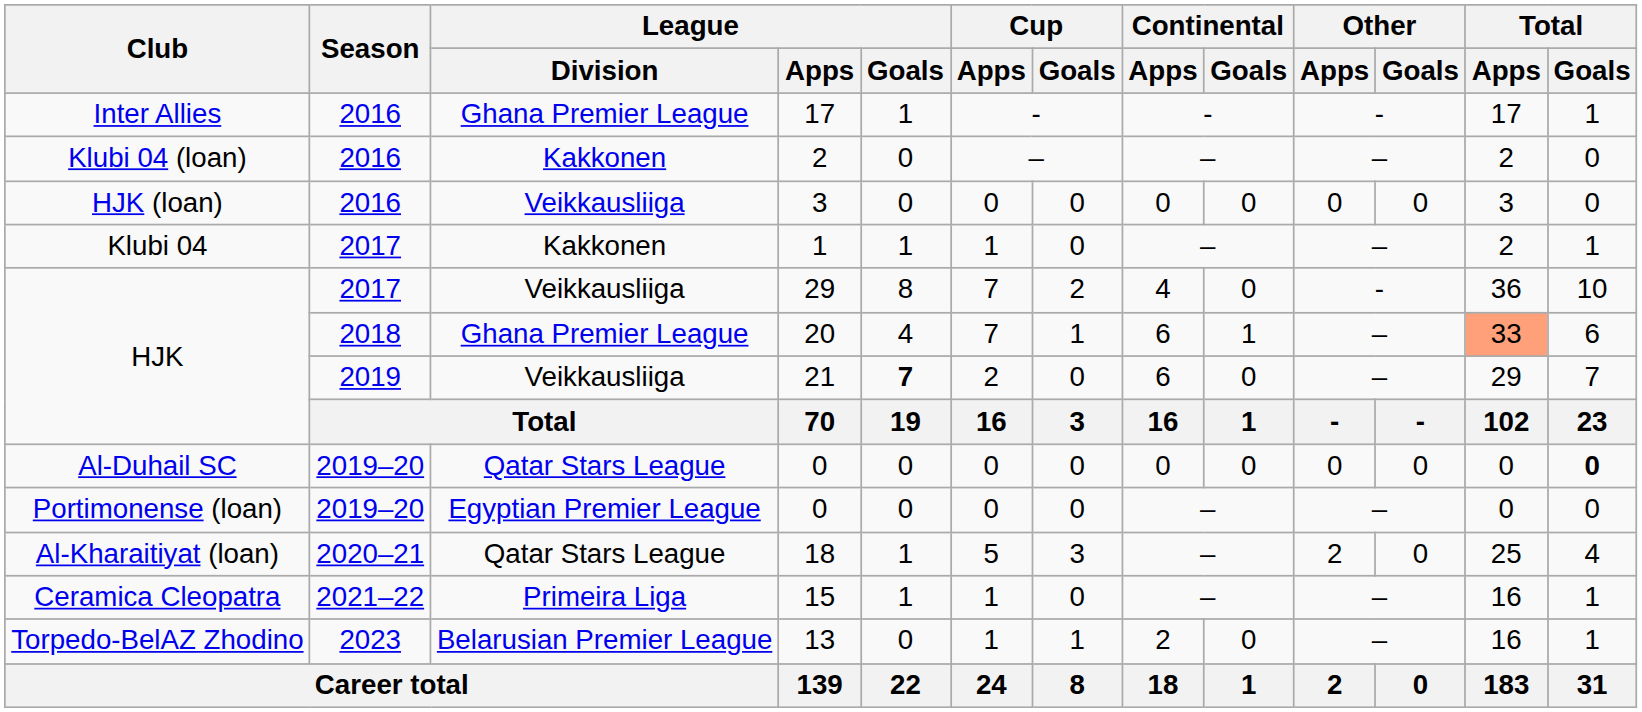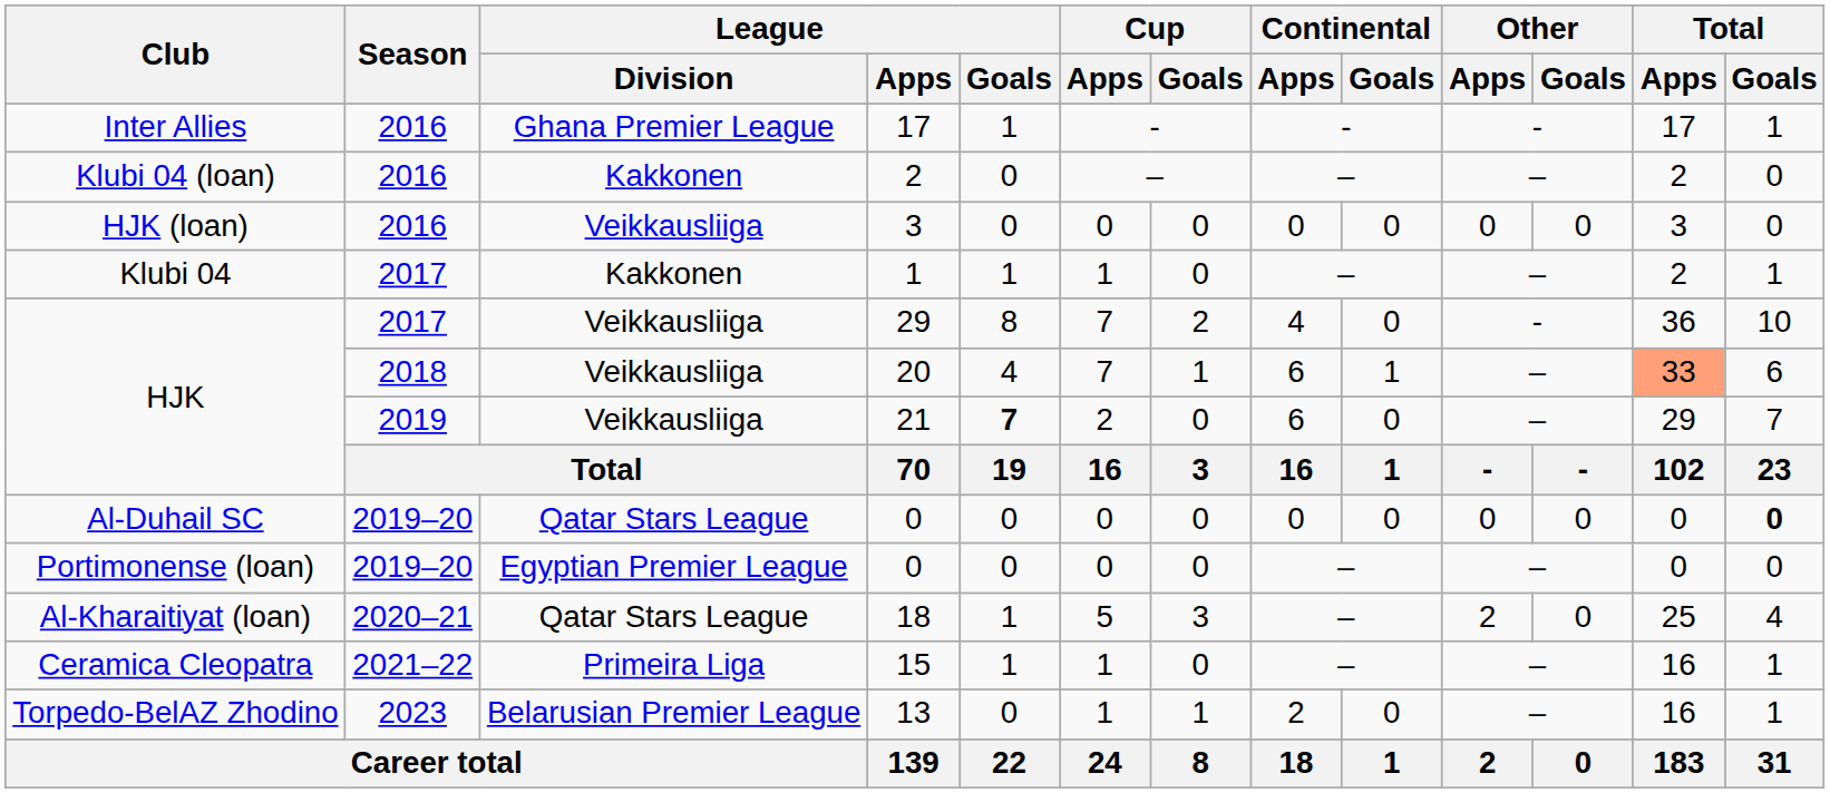 <table class="wikitable" style="text-align: center;">
 <tr>
 <th rowspan="2">Club</th>
 <th rowspan="2">Season</th>
 <th colspan="3">League</th>
 <th colspan="2">Cup</th>
 <th colspan="2">Continental</th>
 <th colspan="2">Other</th>
 <th colspan="2">Total</th>
 </tr>
 <tr>
 <th>Division</th>
 <th>Apps</th>
 <th>Goals</th>
 <th>Apps</th>
 <th>Goals</th>
 <th>Apps</th>
 <th>Goals</th>
 <th>Apps</th>
 <th>Goals</th>
 <th>Apps</th>
 <th>Goals</th>
 </tr>
 <tr>
 <td><a href='#'>Inter Allies</a></td>
 <td><a href='#'>2016</a></td>
 <td><a href='#'>Ghana Premier League</a></td>
 <td>17</td>
 <td>1</td>
 <td colspan="2">-</td>
 <td colspan="2">-</td>
 <td colspan="2">-</td>
 <td>17</td>
 <td>1</td>
 </tr>
 <tr>
 <td><a href='#'>Klubi 04</a> (loan)</td>
 <td><a href='#'>2016</a></td>
 <td><a href='#'>Kakkonen</a></td>
 <td>2</td>
 <td>0</td>
 <td colspan="2">–</td>
 <td colspan="2">–</td>
 <td colspan="2">–</td>
 <td>2</td>
 <td>0</td>
 </tr>
 <tr>
 <td><a href='#'>HJK</a> (loan)</td>
 <td><a href='#'>2016</a></td>
 <td><a href='#'>Veikkausliiga</a></td>
 <td>3</td>
 <td>0</td>
 <td>0</td>
 <td>0</td>
 <td>0</td>
 <td>0</td>
 <td>0</td>
 <td>0</td>
 <td>3</td>
 <td>0</td>
 </tr>
 <tr>
 <td>Klubi 04</td>
 <td><a href='#'>2017</a></td>
 <td>Kakkonen</td>
 <td>1</td>
 <td>1</td>
 <td>1</td>
 <td>0</td>
 <td colspan="2">–</td>
 <td colspan="2">–</td>
 <td>2</td>
 <td>1</td>
 </tr>
 <tr>
 <td rowspan="4">HJK</td>
 <td><a href='#'>2017</a></td>
 <td>Veikkausliiga</td>
 <td>29</td>
 <td>8</td>
 <td>7</td>
 <td>2</td>
 <td>4</td>
 <td>0</td>
 <td colspan="2">-</td>
 <td>36</td>
 <td>10</td>
 </tr>
 <tr>
 <td><a href='#'>2018</a></td>
-<td><a href='#'>Ghana Premier League</a></td>
+<td>Veikkausliiga</td>
 <td>20</td>
 <td>4</td>
 <td>7</td>
 <td>1</td>
 <td>6</td>
 <td>1</td>
 <td colspan="2">–</td>
 <td style="background: lightsalmon;">33</td>
 <td>6</td>
 </tr>
 <tr>
 <td><a href='#'>2019</a></td>
 <td>Veikkausliiga</td>
 <td>21</td>
 <td><strong>7</strong></td>
 <td>2</td>
 <td>0</td>
 <td>6</td>
 <td>0</td>
 <td colspan="2">–</td>
 <td>29</td>
 <td>7</td>
 </tr>
 <tr>
 <th colspan="2">Total</th>
 <th>70</th>
 <th>19</th>
 <th>16</th>
 <th>3</th>
 <th>16</th>
 <th>1</th>
 <th>-</th>
 <th>-</th>
 <th>102</th>
 <th>23</th>
 </tr>
 <tr>
 <td><a href='#'>Al-Duhail SC</a></td>
 <td><a href='#'>2019–20</a></td>
 <td><a href='#'>Qatar Stars League</a></td>
 <td>0</td>
 <td>0</td>
 <td>0</td>
 <td>0</td>
 <td>0</td>
 <td>0</td>
 <td>0</td>
 <td>0</td>
 <td>0</td>
 <td><strong>0</strong></td>
 </tr>
 <tr>
 <td><a href='#'>Portimonense</a> (loan)</td>
 <td><a href='#'>2019–20</a></td>
 <td><a href='#'>Egyptian Premier League</a></td>
 <td>0</td>
 <td>0</td>
 <td>0</td>
 <td>0</td>
 <td colspan="2">–</td>
 <td colspan="2">–</td>
 <td>0</td>
 <td>0</td>
 </tr>
 <tr>
 <td><a href='#'>Al-Kharaitiyat</a> (loan)</td>
 <td><a href='#'>2020–21</a></td>
 <td>Qatar Stars League</td>
 <td>18</td>
 <td>1</td>
 <td>5</td>
 <td>3</td>
 <td colspan="2">–</td>
 <td>2</td>
 <td>0</td>
 <td>25</td>
 <td>4</td>
 </tr>
 <tr>
 <td><a href='#'>Ceramica Cleopatra</a></td>
 <td><a href='#'>2021–22</a></td>
 <td><a href='#'>Primeira Liga</a></td>
 <td>15</td>
 <td>1</td>
 <td>1</td>
 <td>0</td>
 <td colspan="2">–</td>
 <td colspan="2">–</td>
 <td>16</td>
 <td>1</td>
 </tr>
 <tr>
 <td><a href='#'>Torpedo-BelAZ Zhodino</a></td>
 <td><a href='#'>2023</a></td>
 <td><a href='#'>Belarusian Premier League</a></td>
 <td>13</td>
 <td>0</td>
 <td>1</td>
 <td>1</td>
 <td>2</td>
 <td>0</td>
 <td colspan="2">–</td>
 <td>16</td>
 <td>1</td>
 </tr>
 <tr>
 <th colspan="3">Career total</th>
 <th>139</th>
 <th>22</th>
 <th>24</th>
 <th>8</th>
 <th>18</th>
 <th>1</th>
 <th>2</th>
 <th>0</th>
 <th>183</th>
 <th>31</th>
 </tr>
 </table>
